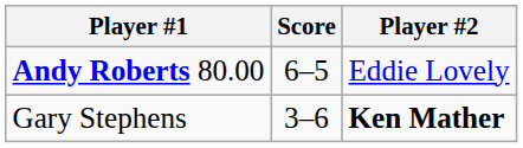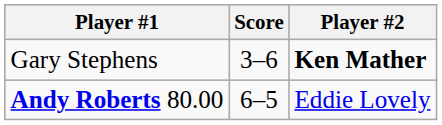 <table class="wikitable">
 <tr style="font-size:10pt;font-weight:bold">
 <th>Player #1</th>
 <th>Score</th>
 <th>Player #2</th>
 </tr>
 <tr>
+<td> Gary Stephens</td>
+<td align=center>3–6</td>
+<td><strong> Ken Mather</strong></td>
+</tr>
+<tr>
 <td><strong> <a href='#'>Andy Roberts</a></strong> 80.00</td>
 <td align=center>6–5</td>
 <td> <a href='#'>Eddie Lovely</a></td>
 </tr>
-<tr>
-<td> Gary Stephens</td>
-<td align=center>3–6</td>
-<td><strong> Ken Mather</strong></td>
-</tr>
 </table>
